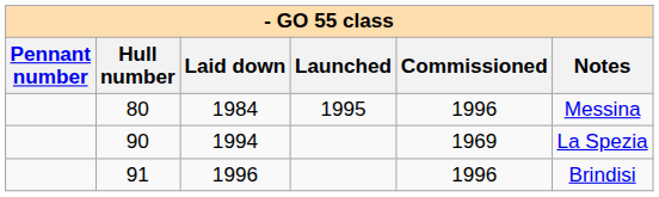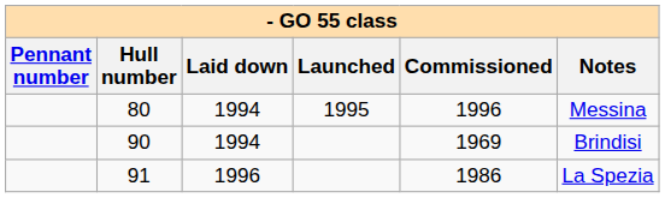 <table border="1" class="sortable wikitable">
 <tr>
 <th colspan="11" style="background:#ffdead;"> - GO 55 class</th>
 </tr>
 <tr>
 <th><a href='#'>Pennant<br>number</a></th>
 <th>Hull<br>number</th>
 <th>Laid down</th>
 <th>Launched</th>
 <th>Commissioned</th>
 <th>Notes</th>
 </tr>
 <tr style="text-align:center;">
 <td><em></em></td>
 <td>80 </td>
-<td>1984</td>
+<td>1994</td>
 <td>1995</td>
 <td>1996</td>
 <td><a href='#'>Messina</a></td>
 </tr>
 <tr style="text-align:center;">
 <td></td>
 <td>90</td>
 <td>1994</td>
 <td></td>
 <td>1969</td>
-<td><a href='#'>La Spezia</a></td>
+<td><a href='#'>Brindisi</a></td>
 </tr>
 <tr style="text-align:center;">
 <td></td>
 <td>91</td>
 <td>1996</td>
 <td></td>
-<td>1996</td>
-<td><a href='#'>Brindisi</a></td>
+<td>1986</td>
+<td><a href='#'>La Spezia</a></td>
 </tr>
 </table>
